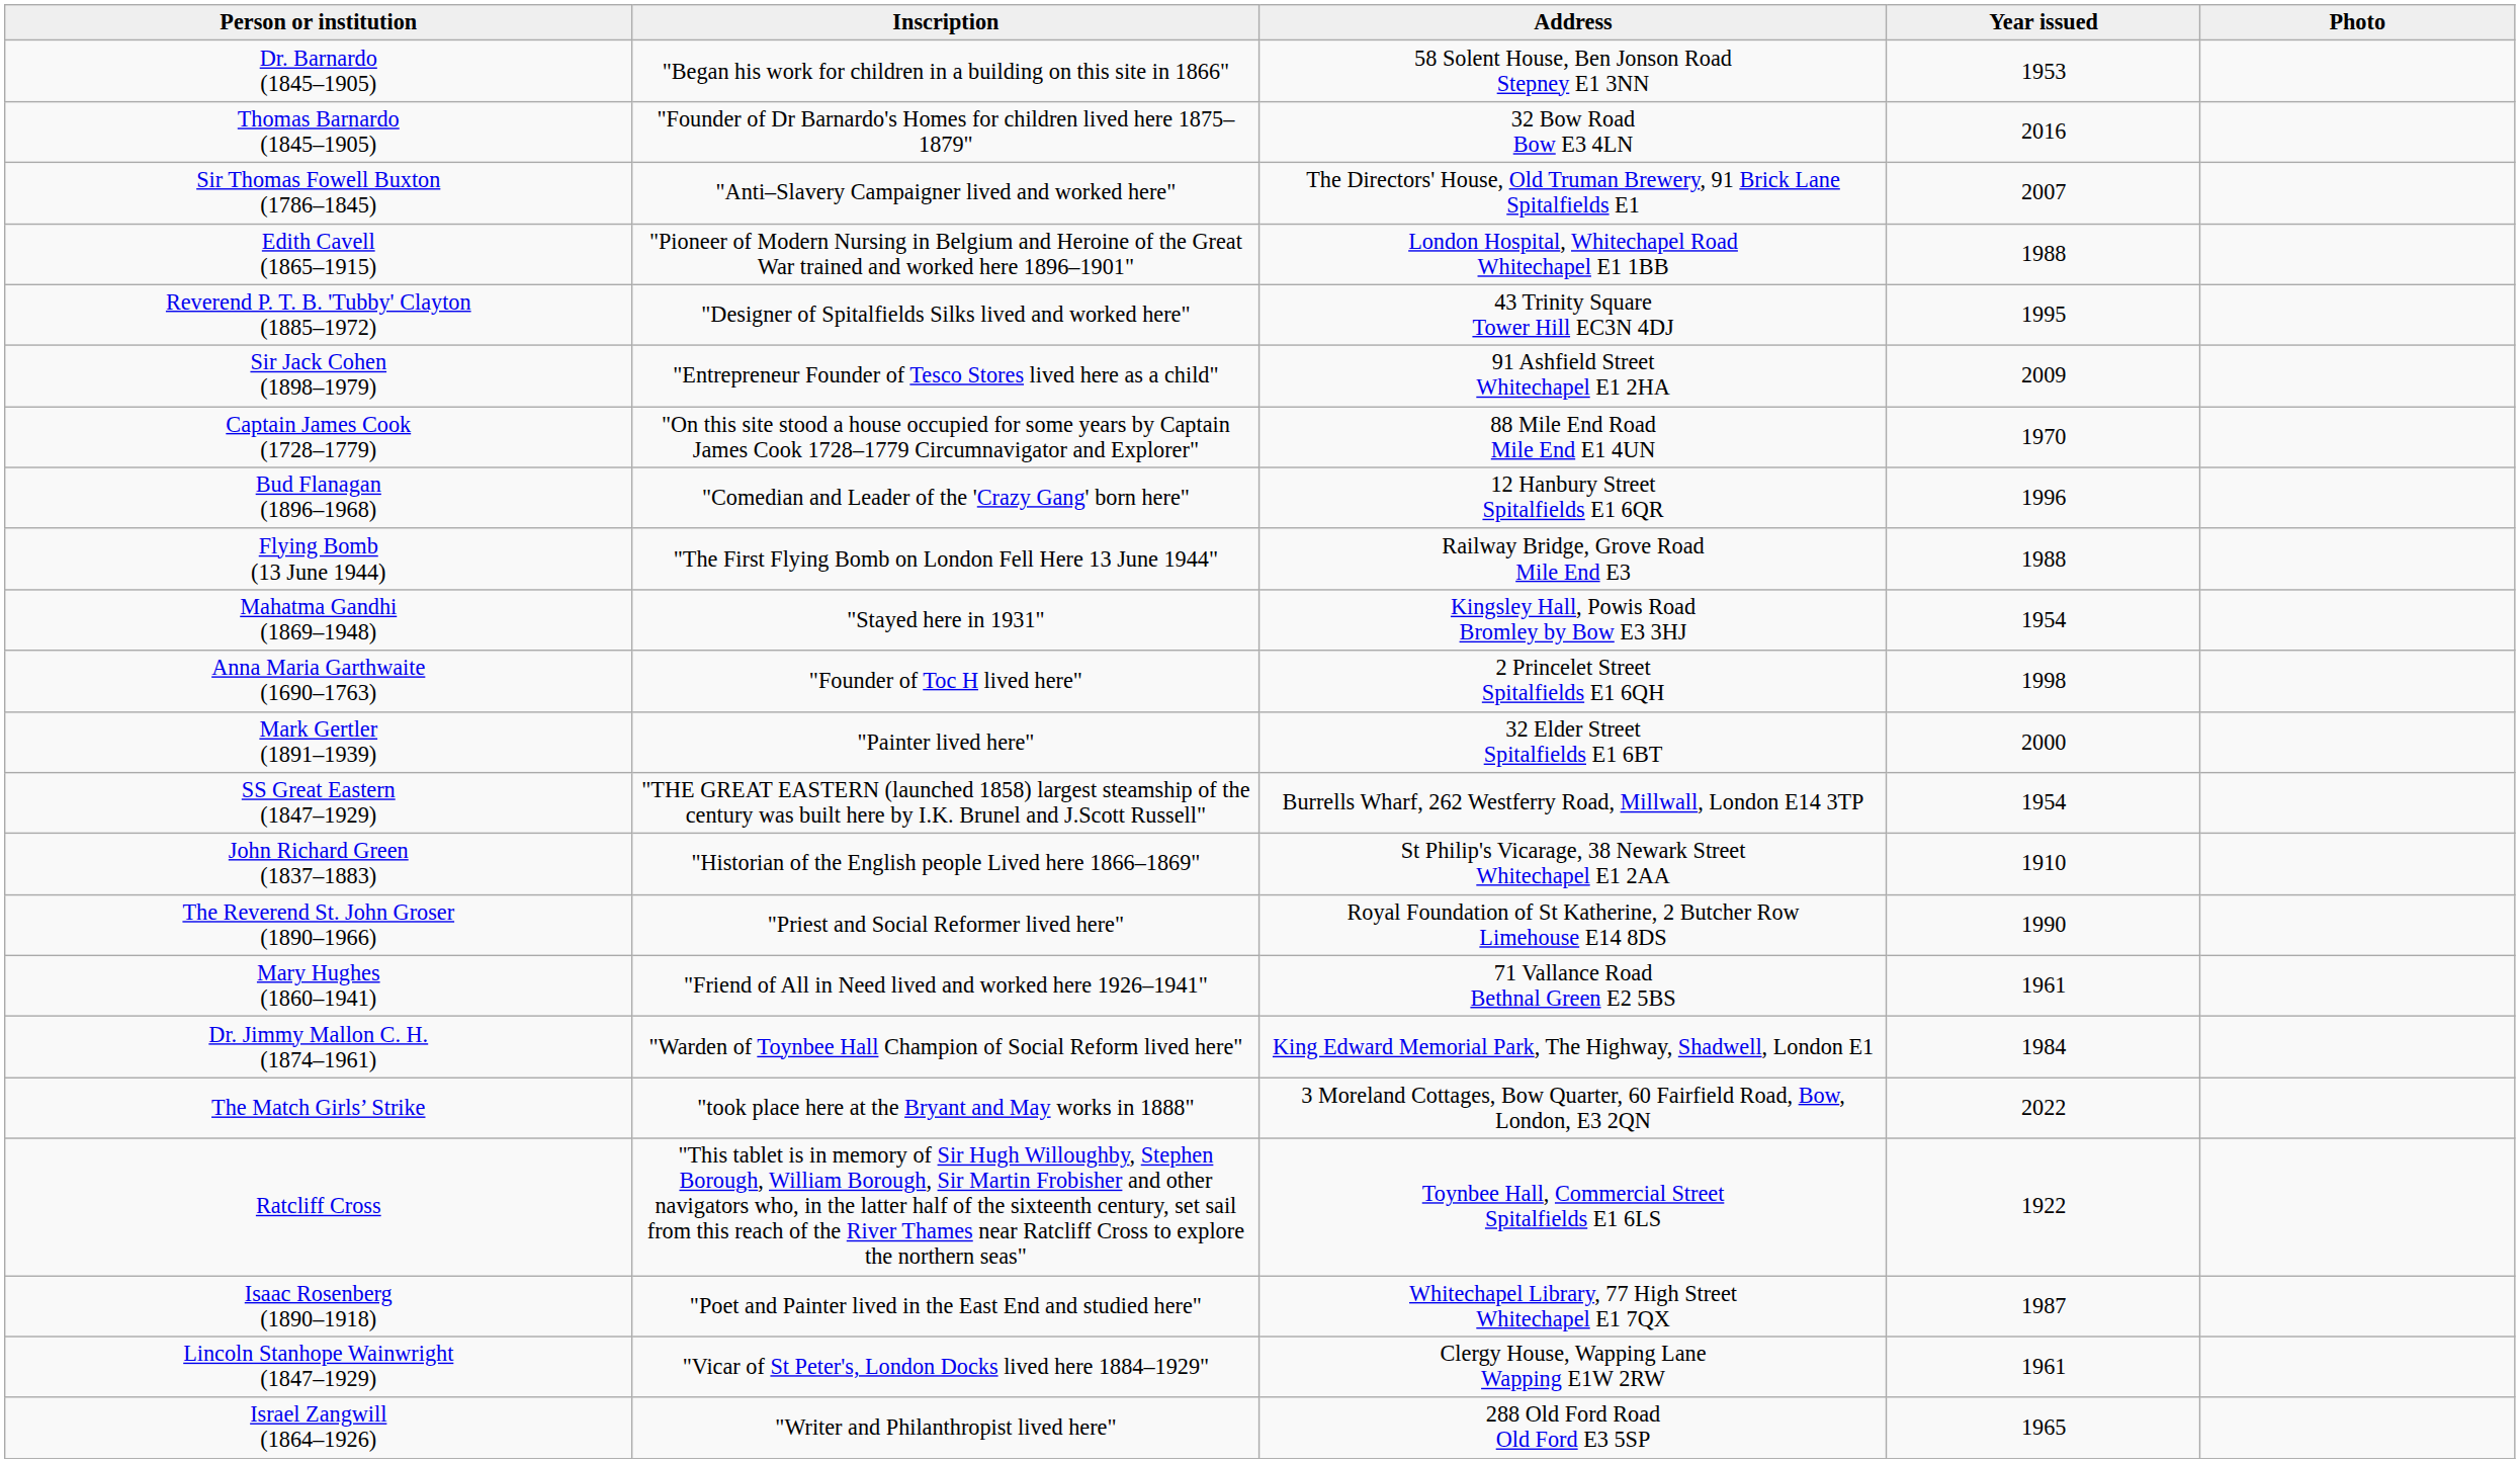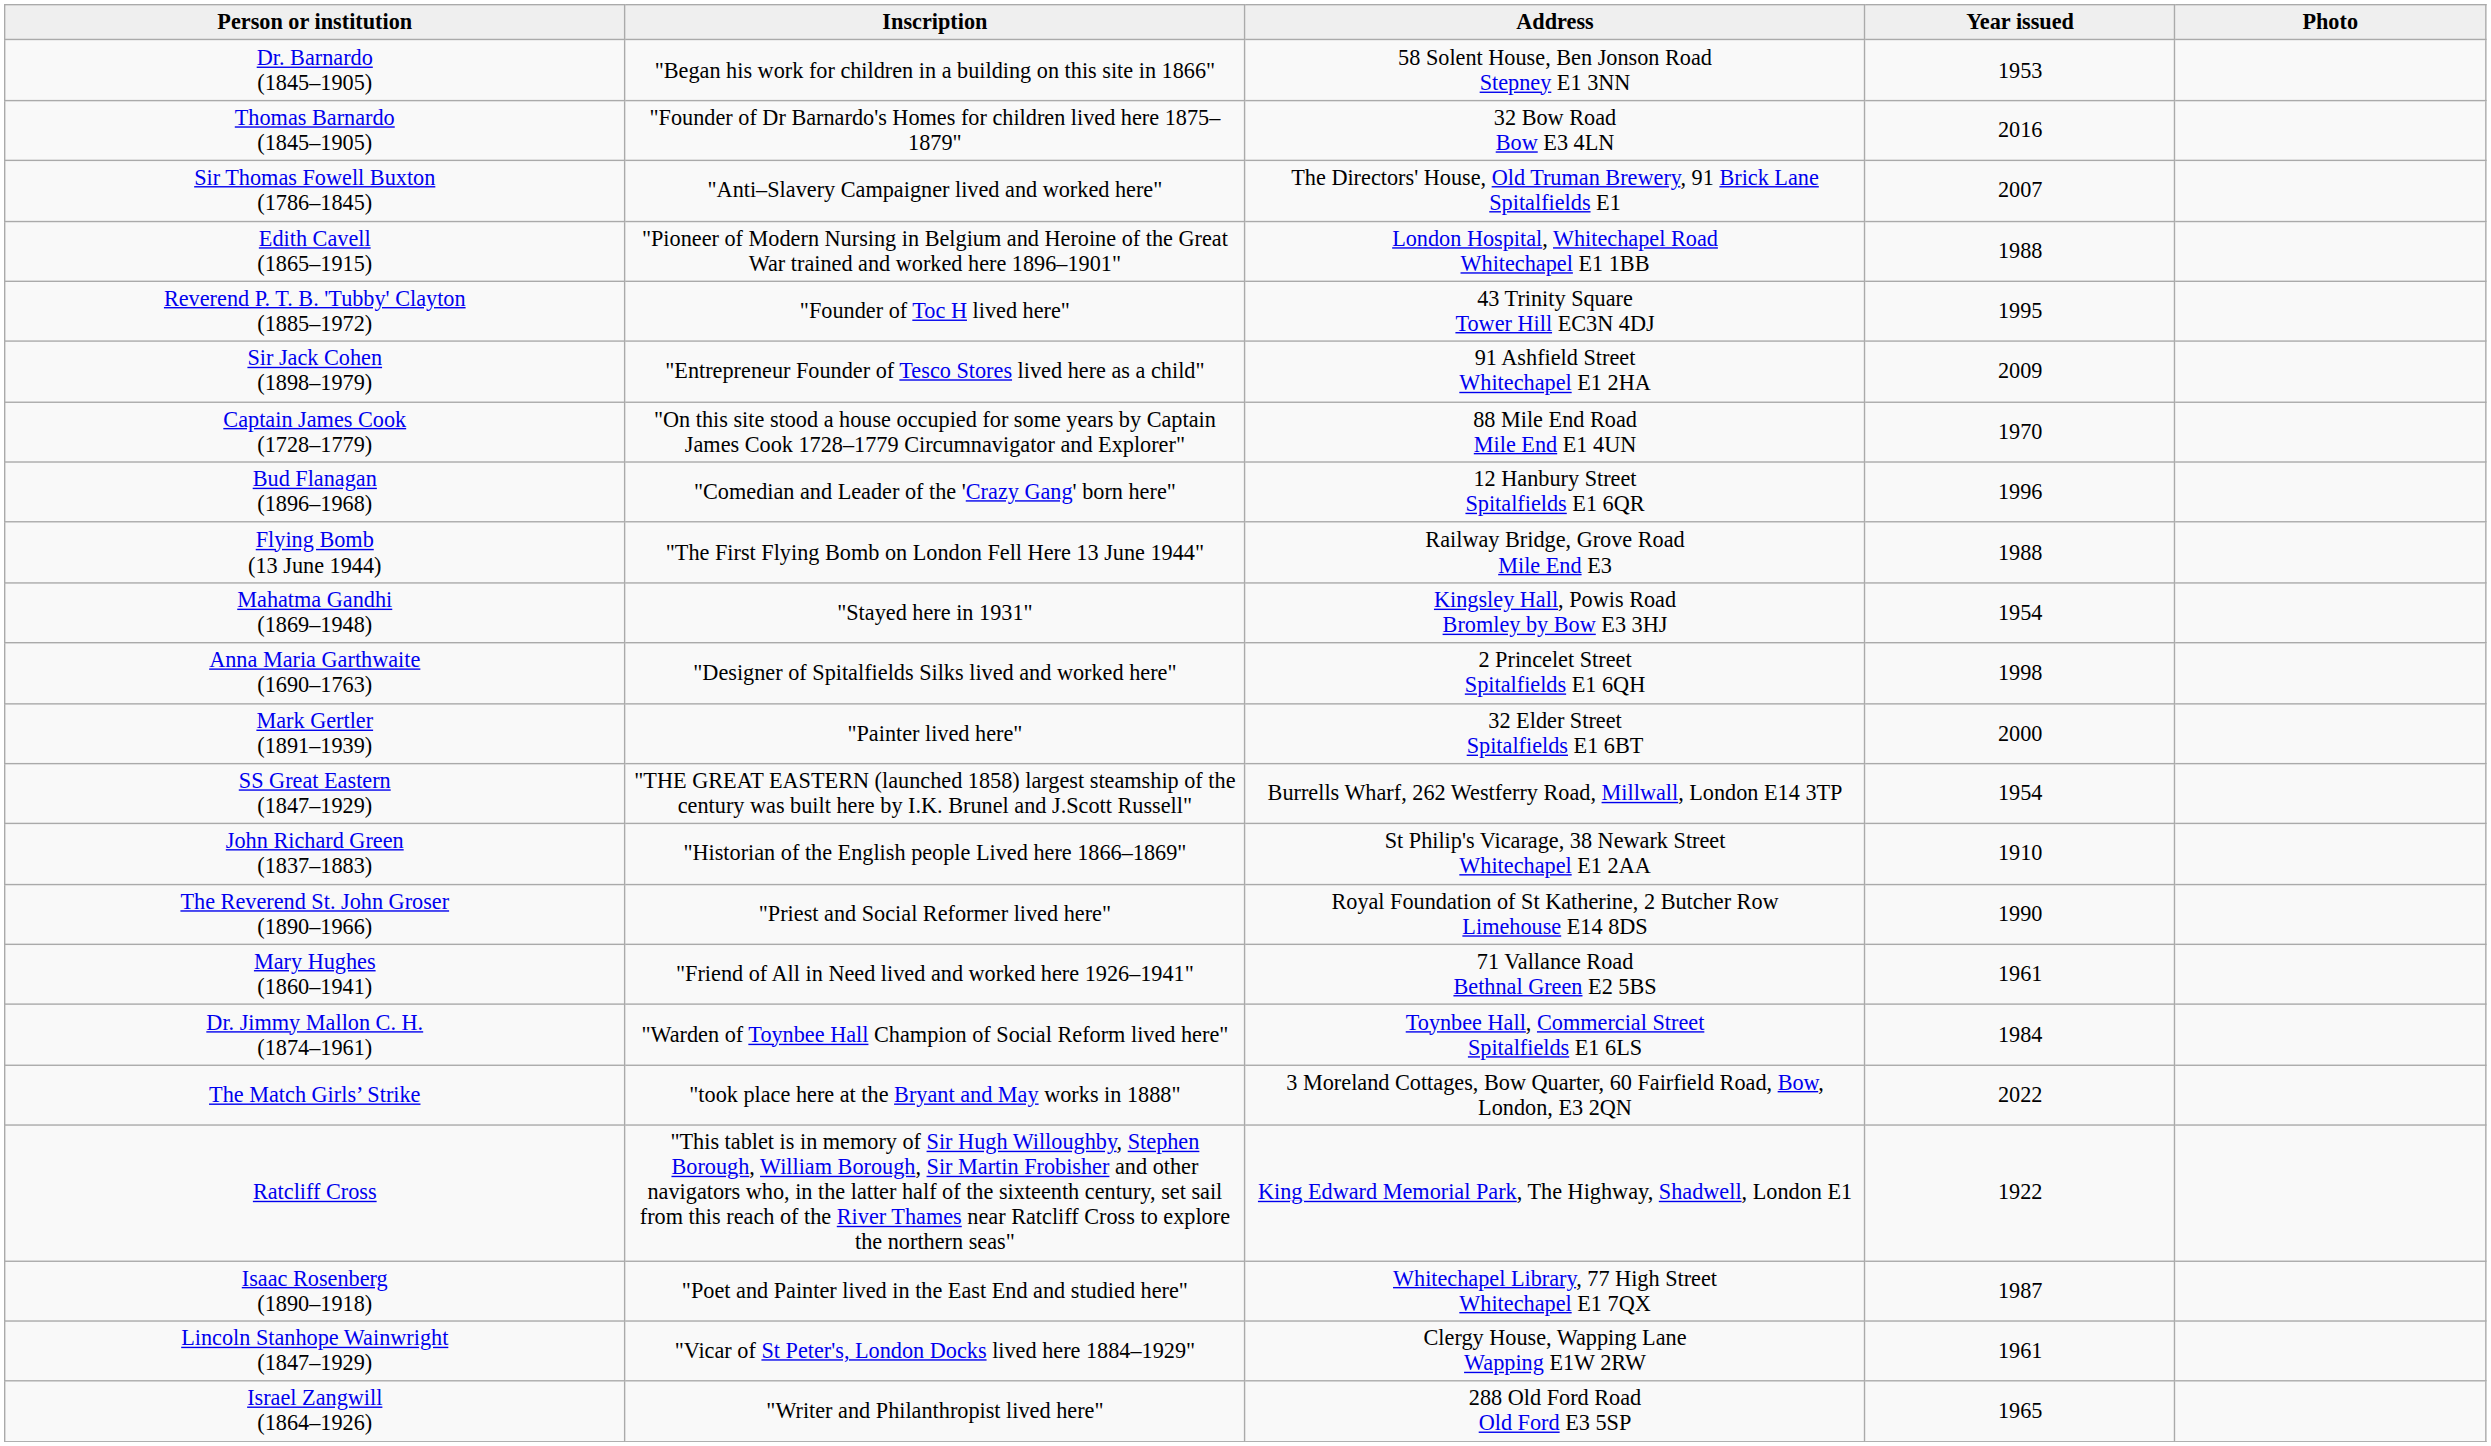 <table class="wikitable"  style="width:90%; text-align:center;">
 <tr>
 <th style="width:20%; background:#efefef;">Person or institution</th>
 <th style="width:20%; background:#efefef;">Inscription</th>
 <th style="width:20%; background:#efefef;">Address</th>
 <th style="width:10%; background:#efefef;">Year issued</th>
 <th style="width:10%; background:#efefef;">Photo</th>
 </tr>
 <tr>
 <td><a href='#'>Dr. Barnardo</a><br>(1845–1905)</td>
 <td>"Began his work for children in a building on this site in 1866"</td>
 <td>58 Solent House, Ben Jonson Road<br><a href='#'>Stepney</a> E1 3NN</td>
 <td>1953</td>
 <td></td>
 </tr>
 <tr>
 <td><a href='#'>Thomas Barnardo</a><br>(1845–1905)</td>
 <td>"Founder of Dr Barnardo's Homes for children lived here 1875–1879"</td>
 <td>32 Bow Road<br><a href='#'>Bow</a> E3 4LN</td>
 <td>2016</td>
 <td></td>
 </tr>
 <tr>
 <td><a href='#'>Sir Thomas Fowell Buxton</a><br>(1786–1845)</td>
 <td>"Anti–Slavery Campaigner lived and worked here"</td>
 <td>The Directors' House, <a href='#'>Old Truman Brewery</a>, 91 <a href='#'>Brick Lane</a><br><a href='#'>Spitalfields</a> E1</td>
 <td>2007</td>
 <td></td>
 </tr>
 <tr>
 <td><a href='#'>Edith Cavell</a><br>(1865–1915)</td>
 <td>"Pioneer of Modern Nursing in Belgium and Heroine of the Great War trained and worked here 1896–1901"</td>
 <td><a href='#'>London Hospital</a>, <a href='#'>Whitechapel Road</a><br><a href='#'>Whitechapel</a> E1 1BB</td>
 <td>1988</td>
 <td></td>
 </tr>
 <tr>
 <td><a href='#'>Reverend P. T. B. 'Tubby' Clayton</a><br>(1885–1972)</td>
-<td>"Designer of Spitalfields Silks lived and worked here"</td>
+<td>"Founder of <a href='#'>Toc H</a> lived here"</td>
 <td>43 Trinity Square<br><a href='#'>Tower Hill</a> EC3N 4DJ</td>
 <td>1995</td>
 <td></td>
 </tr>
 <tr>
 <td><a href='#'>Sir Jack Cohen</a><br>(1898–1979)</td>
 <td>"Entrepreneur Founder of <a href='#'>Tesco Stores</a> lived here as a child"</td>
 <td>91 Ashfield Street<br><a href='#'>Whitechapel</a> E1 2HA</td>
 <td>2009</td>
 <td></td>
 </tr>
 <tr>
 <td><a href='#'>Captain James Cook</a><br>(1728–1779)</td>
 <td>"On this site stood a house occupied for some years by Captain James Cook 1728–1779 Circumnavigator and Explorer"</td>
 <td>88 Mile End Road<br><a href='#'>Mile End</a> E1 4UN</td>
 <td>1970</td>
 <td></td>
 </tr>
 <tr>
 <td><a href='#'>Bud Flanagan</a><br>(1896–1968)</td>
 <td>"Comedian and Leader of the '<a href='#'>Crazy Gang</a>' born here"</td>
 <td>12 Hanbury Street<br><a href='#'>Spitalfields</a> E1 6QR</td>
 <td>1996</td>
 <td></td>
 </tr>
 <tr>
 <td><a href='#'>Flying Bomb</a><br>(13 June 1944)</td>
 <td>"The First Flying Bomb on London Fell Here 13 June 1944"</td>
 <td>Railway Bridge, Grove Road<br><a href='#'>Mile End</a> E3</td>
 <td>1988</td>
 <td></td>
 </tr>
 <tr>
 <td><a href='#'>Mahatma Gandhi</a><br>(1869–1948)</td>
 <td>"Stayed here in 1931"</td>
 <td><a href='#'>Kingsley Hall</a>, Powis Road<br><a href='#'>Bromley by Bow</a> E3 3HJ</td>
 <td>1954</td>
 <td></td>
 </tr>
 <tr>
 <td><a href='#'>Anna Maria Garthwaite</a><br>(1690–1763)</td>
-<td>"Founder of <a href='#'>Toc H</a> lived here"</td>
+<td>"Designer of Spitalfields Silks lived and worked here"</td>
 <td>2 Princelet Street<br><a href='#'>Spitalfields</a> E1 6QH</td>
 <td>1998</td>
 <td></td>
 </tr>
 <tr>
 <td><a href='#'>Mark Gertler</a><br>(1891–1939)</td>
 <td>"Painter lived here"</td>
 <td>32 Elder Street<br><a href='#'>Spitalfields</a> E1 6BT</td>
 <td>2000</td>
 <td></td>
 </tr>
 <tr>
 <td><a href='#'>SS Great Eastern</a><br>(1847–1929)</td>
 <td>"THE GREAT EASTERN (launched 1858) largest steamship of the century was built here by I.K. Brunel and J.Scott Russell"</td>
 <td>Burrells Wharf, 262 Westferry Road, <a href='#'>Millwall</a>, London E14 3TP</td>
 <td>1954</td>
 <td></td>
 </tr>
 <tr>
 <td><a href='#'>John Richard Green</a><br>(1837–1883)</td>
 <td>"Historian of the English people Lived here 1866–1869"</td>
 <td>St Philip's Vicarage, 38 Newark Street<br><a href='#'>Whitechapel</a> E1 2AA</td>
 <td>1910</td>
 <td></td>
 </tr>
 <tr>
 <td><a href='#'>The Reverend St. John Groser</a><br>(1890–1966)</td>
 <td>"Priest and Social Reformer lived here"</td>
 <td>Royal Foundation of St Katherine, 2 Butcher Row<br><a href='#'>Limehouse</a> E14 8DS</td>
 <td>1990</td>
 <td></td>
 </tr>
 <tr>
 <td><a href='#'>Mary Hughes</a><br>(1860–1941)</td>
 <td>"Friend of All in Need lived and worked here 1926–1941"</td>
 <td>71 Vallance Road<br><a href='#'>Bethnal Green</a> E2 5BS</td>
 <td>1961</td>
 <td></td>
 </tr>
 <tr>
 <td><a href='#'>Dr. Jimmy Mallon C. H.</a><br>(1874–1961)</td>
 <td>"Warden of <a href='#'>Toynbee Hall</a> Champion of Social Reform lived here"</td>
-<td><a href='#'>King Edward Memorial Park</a>, The Highway, <a href='#'>Shadwell</a>, London E1</td>
+<td><a href='#'>Toynbee Hall</a>, <a href='#'>Commercial Street</a><br><a href='#'>Spitalfields</a> E1 6LS</td>
 <td>1984</td>
 <td></td>
 </tr>
 <tr>
 <td><a href='#'>The Match Girls’ Strike</a></td>
 <td>"took place here at the <a href='#'>Bryant and May</a> works in 1888"</td>
 <td>3 Moreland Cottages, Bow Quarter, 60 Fairfield Road, <a href='#'>Bow</a>, London, E3 2QN</td>
 <td>2022</td>
 <td></td>
 </tr>
 <tr>
 <td><a href='#'>Ratcliff Cross</a></td>
 <td>"This tablet is in memory of <a href='#'>Sir Hugh Willoughby</a>, <a href='#'>Stephen Borough</a>, <a href='#'>William Borough</a>, <a href='#'>Sir Martin Frobisher</a> and other navigators who, in the latter half of the sixteenth century, set sail from this reach of the <a href='#'>River Thames</a> near Ratcliff Cross to explore the northern seas"</td>
-<td><a href='#'>Toynbee Hall</a>, <a href='#'>Commercial Street</a><br><a href='#'>Spitalfields</a> E1 6LS</td>
+<td><a href='#'>King Edward Memorial Park</a>, The Highway, <a href='#'>Shadwell</a>, London E1</td>
 <td>1922</td>
 <td></td>
 </tr>
 <tr>
 <td><a href='#'>Isaac Rosenberg</a><br>(1890–1918)</td>
 <td>"Poet and Painter lived in the East End and studied here"</td>
 <td><a href='#'>Whitechapel Library</a>, 77 High Street<br><a href='#'>Whitechapel</a> E1 7QX</td>
 <td>1987</td>
 <td></td>
 </tr>
 <tr>
 <td><a href='#'>Lincoln Stanhope Wainwright</a><br>(1847–1929)</td>
 <td>"Vicar of <a href='#'>St Peter's, London Docks</a> lived here 1884–1929"</td>
 <td>Clergy House, Wapping Lane<br><a href='#'>Wapping</a> E1W 2RW</td>
 <td>1961</td>
 <td></td>
 </tr>
 <tr>
 <td><a href='#'>Israel Zangwill</a><br>(1864–1926)</td>
 <td>"Writer and Philanthropist lived here"</td>
 <td>288 Old Ford Road<br><a href='#'>Old Ford</a> E3 5SP</td>
 <td>1965</td>
 <td></td>
 </tr>
 <tr>
 </tr>
 </table>
